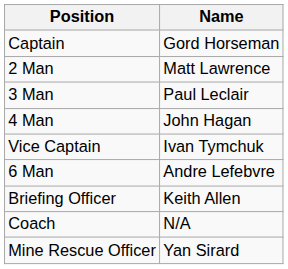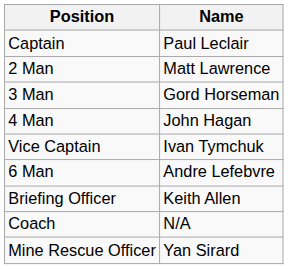 <table class="wikitable">
 <tr>
 <th>Position</th>
 <th>Name</th>
 </tr>
 <tr>
 <td>Captain</td>
-<td>Gord Horseman</td>
+<td>Paul Leclair</td>
 </tr>
 <tr>
 <td>2 Man</td>
 <td>Matt Lawrence</td>
 </tr>
 <tr>
 <td>3 Man</td>
-<td>Paul Leclair</td>
+<td>Gord Horseman</td>
 </tr>
 <tr>
 <td>4 Man</td>
 <td>John Hagan</td>
 </tr>
 <tr>
 <td>Vice Captain</td>
 <td>Ivan Tymchuk</td>
 </tr>
 <tr>
 <td>6 Man</td>
 <td>Andre Lefebvre</td>
 </tr>
 <tr>
 <td>Briefing Officer</td>
 <td>Keith Allen</td>
 </tr>
 <tr>
 <td>Coach</td>
 <td>N/A</td>
 </tr>
 <tr>
 <td>Mine Rescue Officer</td>
 <td>Yan Sirard</td>
 </tr>
 </table>
